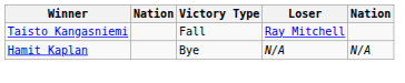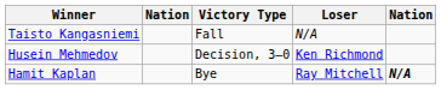 <table class="wikitable sortable" style="text-align:left;">
 <tr>
 <th>Winner</th>
 <th>Nation</th>
 <th>Victory Type</th>
 <th>Loser</th>
 <th>Nation</th>
 </tr>
 <tr>
 <td><a href='#'>Taisto Kangasniemi</a></td>
 <td></td>
 <td>Fall</td>
-<td><a href='#'>Ray Mitchell</a></td>
+<td><em>N/A</em></td>
+<td></td>
+</tr>
+<tr>
+<td><a href='#'>Husein Mehmedov</a></td>
+<td></td>
+<td>Decision, 3–0</td>
+<td><a href='#'>Ken Richmond</a></td>
 <td></td>
 </tr>
 <tr>
 <td><a href='#'>Hamit Kaplan</a></td>
 <td></td>
 <td>Bye</td>
-<td><em>N/A</em></td>
-<td><em>N/A</em></td>
+<td><a href='#'>Ray Mitchell</a></td>
+<td><strong><em>N/A</em></strong></td>
 </tr>
 </table>
